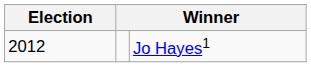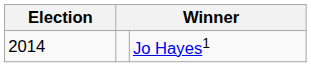 <table class=wikitable>
 <tr>
 <th width=100>Election</th>
 <th width=175 colspan=2>Winner</th>
 </tr>
 <tr>
-<td>2012</td>
+<td>2014</td>
 <td width=5 bgcolor=></td>
 <td><a href='#'>Jo Hayes</a><sup>1</sup></td>
 </tr>
 </table>
